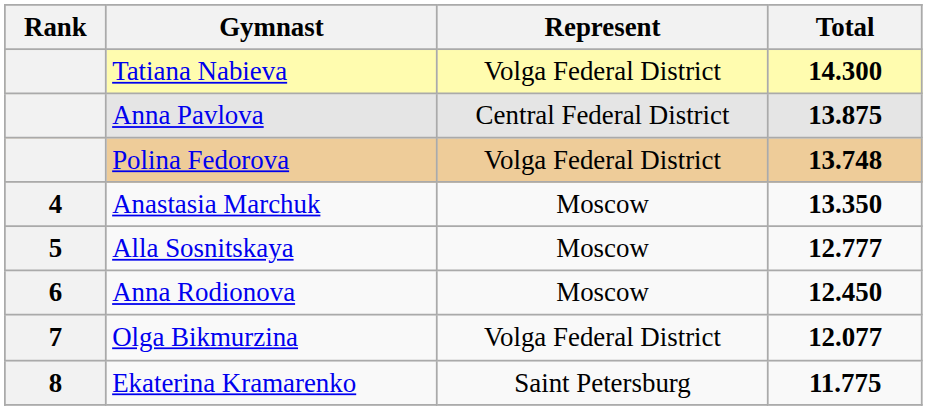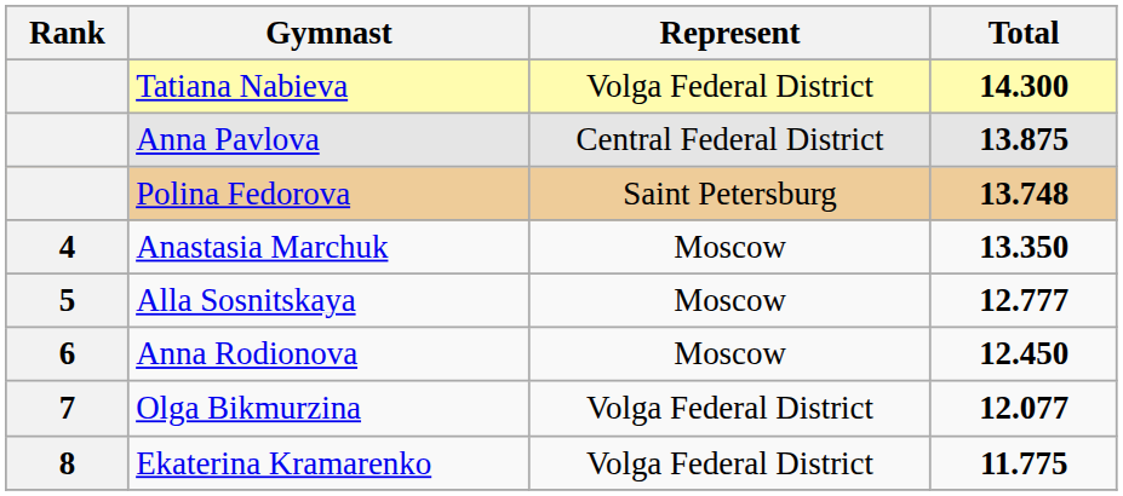 <table class="wikitable sortable" style="text-align:center; font-size:95%">
 <tr>
 <th scope="col" style="width:50px;">Rank</th>
 <th scope="col" style="width:180px;">Gymnast</th>
 <th scope="col" style="width:180px;">Represent</th>
 <th scope="col" style="width:80px;">Total</th>
 </tr>
 <tr style="background:#fffcaf;">
 <th scope=row style="text-align:center"></th>
 <td style="text-align:left;"><a href='#'>Tatiana Nabieva</a></td>
 <td>Volga Federal District</td>
 <td><strong>14.300</strong></td>
 </tr>
 <tr style="background:#e5e5e5;">
 <th scope=row style="text-align:center"></th>
 <td style="text-align:left;"><a href='#'>Anna Pavlova</a></td>
 <td>Central Federal District</td>
 <td><strong>13.875</strong></td>
 </tr>
 <tr style="background:#ec9;">
 <th scope=row style="text-align:center"></th>
 <td style="text-align:left;"><a href='#'>Polina Fedorova</a></td>
-<td>Volga Federal District</td>
+<td>Saint Petersburg</td>
 <td><strong>13.748</strong></td>
 </tr>
 <tr>
 <th scope=row style="text-align:center">4</th>
 <td style="text-align:left;"><a href='#'>Anastasia Marchuk</a></td>
 <td>Moscow</td>
 <td><strong>13.350</strong></td>
 </tr>
 <tr>
 <th scope=row style="text-align:center">5</th>
 <td style="text-align:left;"><a href='#'>Alla Sosnitskaya</a></td>
 <td>Moscow</td>
 <td><strong>12.777</strong></td>
 </tr>
 <tr>
 <th scope=row style="text-align:center">6</th>
 <td style="text-align:left;"><a href='#'>Anna Rodionova</a></td>
 <td>Moscow</td>
 <td><strong>12.450</strong></td>
 </tr>
 <tr>
 <th scope=row style="text-align:center">7</th>
 <td style="text-align:left;"><a href='#'>Olga Bikmurzina</a></td>
 <td>Volga Federal District</td>
 <td><strong>12.077</strong></td>
 </tr>
 <tr>
 <th scope=row style="text-align:center">8</th>
 <td style="text-align:left;"><a href='#'>Ekaterina Kramarenko</a></td>
-<td>Saint Petersburg</td>
+<td>Volga Federal District</td>
 <td><strong>11.775</strong></td>
 </tr>
 </table>
